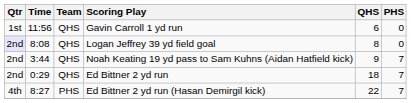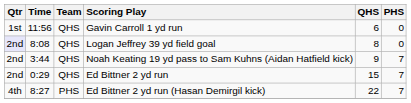 <table class="wikitable">
 <tr>
 <th style="text-align: center;">Qtr</th>
 <th style="text-align: center;">Time</th>
 <th style="text-align: center;">Team</th>
 <th style="text-align: left;">Scoring Play</th>
 <th style="text-align: right;">QHS</th>
 <th style="text-align: right;">PHS</th>
 </tr>
 <tr>
 <td style="text-align: center;">1st</td>
 <td style="text-align: center;">11:56</td>
 <td style="text-align: center;">QHS</td>
 <td style="text-align: left;">Gavin Carroll 1 yd run</td>
 <td style="text-align: right;">6</td>
 <td style="text-align: right;">0</td>
 </tr>
 <tr>
 <td style="background: lavender; text-align: center;">2nd</td>
 <td style="text-align: center;">8:08</td>
 <td style="text-align: center;">QHS</td>
 <td style="text-align: left;">Logan Jeffrey 39 yd field goal</td>
 <td style="text-align: right;">8</td>
 <td style="text-align: right;">0</td>
 </tr>
 <tr>
 <td style="text-align: center;">2nd</td>
 <td style="text-align: center;">3:44</td>
 <td style="text-align: center;">QHS</td>
 <td style="text-align: left;">Noah Keating 19 yd pass to Sam Kuhns (Aidan Hatfield kick)</td>
 <td style="text-align: right;">9</td>
 <td style="text-align: right;">7</td>
 </tr>
 <tr>
 <td style="text-align: center;">2nd</td>
 <td style="text-align: center;">0:29</td>
 <td style="text-align: center;">QHS</td>
 <td style="text-align: left;">Ed Bittner 2 yd run</td>
-<td style="text-align: right;">18</td>
+<td style="text-align: right;">15</td>
 <td style="text-align: right;">7</td>
 </tr>
 <tr>
 <td style="text-align: center;">4th</td>
 <td style="text-align: center;">8:27</td>
 <td style="text-align: center;">PHS</td>
 <td style="text-align: left;">Ed Bittner 2 yd run (Hasan Demirgil kick)</td>
 <td style="text-align: right;">22</td>
 <td style="text-align: right;">7</td>
 </tr>
 <tr>
 </tr>
 </table>
